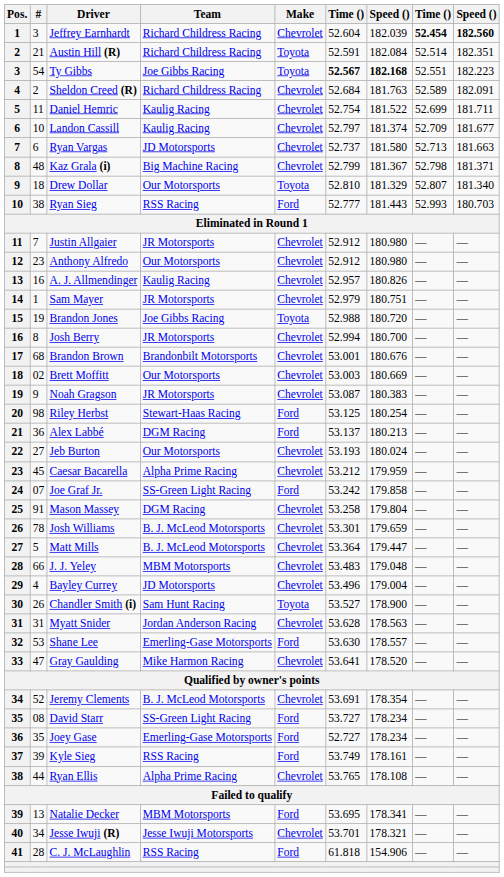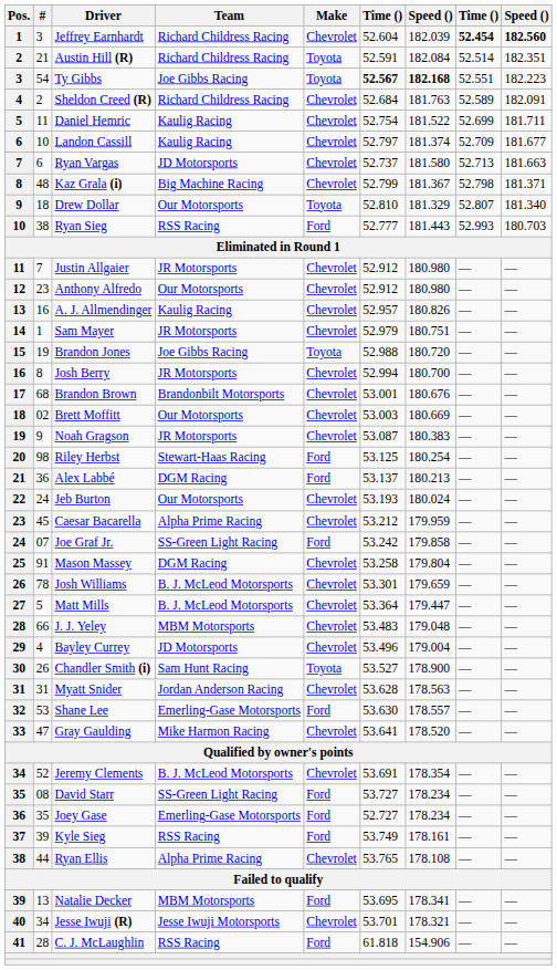 <table class="wikitable" style="font-size:95%">
 <tr>
 <th>Pos.</th>
 <th>#</th>
 <th>Driver</th>
 <th>Team</th>
 <th>Make</th>
 <th>Time ()</th>
 <th>Speed ()</th>
 <th>Time ()</th>
 <th>Speed ()</th>
 </tr>
 <tr>
 <th>1</th>
 <td>3</td>
 <td><a href='#'>Jeffrey Earnhardt</a></td>
 <td><a href='#'>Richard Childress Racing</a></td>
 <td><a href='#'>Chevrolet</a></td>
 <td>52.604</td>
 <td>182.039</td>
 <td><strong>52.454</strong></td>
 <td><strong>182.560</strong></td>
 </tr>
 <tr>
 <th>2</th>
 <td>21</td>
 <td><a href='#'>Austin Hill</a> <strong>(R)</strong></td>
 <td><a href='#'>Richard Childress Racing</a></td>
 <td><a href='#'>Toyota</a></td>
 <td>52.591</td>
 <td>182.084</td>
 <td>52.514</td>
 <td>182.351</td>
 </tr>
 <tr>
 <th>3</th>
 <td>54</td>
 <td><a href='#'>Ty Gibbs</a></td>
 <td><a href='#'>Joe Gibbs Racing</a></td>
 <td><a href='#'>Toyota</a></td>
 <td><strong>52.567</strong></td>
 <td><strong>182.168</strong></td>
 <td>52.551</td>
 <td>182.223</td>
 </tr>
 <tr>
 <th>4</th>
 <td>2</td>
 <td><a href='#'>Sheldon Creed</a> <strong>(R)</strong></td>
 <td><a href='#'>Richard Childress Racing</a></td>
 <td><a href='#'>Chevrolet</a></td>
 <td>52.684</td>
 <td>181.763</td>
 <td>52.589</td>
 <td>182.091</td>
 </tr>
 <tr>
 <th>5</th>
 <td>11</td>
 <td><a href='#'>Daniel Hemric</a></td>
 <td><a href='#'>Kaulig Racing</a></td>
 <td><a href='#'>Chevrolet</a></td>
 <td>52.754</td>
 <td>181.522</td>
 <td>52.699</td>
 <td>181.711</td>
 </tr>
 <tr>
 <th>6</th>
 <td>10</td>
 <td><a href='#'>Landon Cassill</a></td>
 <td><a href='#'>Kaulig Racing</a></td>
 <td><a href='#'>Chevrolet</a></td>
 <td>52.797</td>
 <td>181.374</td>
 <td>52.709</td>
 <td>181.677</td>
 </tr>
 <tr>
 <th>7</th>
 <td>6</td>
 <td><a href='#'>Ryan Vargas</a></td>
 <td><a href='#'>JD Motorsports</a></td>
 <td><a href='#'>Chevrolet</a></td>
 <td>52.737</td>
 <td>181.580</td>
 <td>52.713</td>
 <td>181.663</td>
 </tr>
 <tr>
 <th>8</th>
 <td>48</td>
 <td><a href='#'>Kaz Grala</a> <strong>(i)</strong></td>
 <td><a href='#'>Big Machine Racing</a></td>
 <td><a href='#'>Chevrolet</a></td>
 <td>52.799</td>
 <td>181.367</td>
 <td>52.798</td>
 <td>181.371</td>
 </tr>
 <tr>
 <th>9</th>
 <td>18</td>
 <td><a href='#'>Drew Dollar</a></td>
 <td><a href='#'>Our Motorsports</a></td>
 <td><a href='#'>Toyota</a></td>
 <td>52.810</td>
 <td>181.329</td>
 <td>52.807</td>
 <td>181.340</td>
 </tr>
 <tr>
 <th>10</th>
 <td>38</td>
 <td><a href='#'>Ryan Sieg</a></td>
 <td><a href='#'>RSS Racing</a></td>
 <td><a href='#'>Ford</a></td>
 <td>52.777</td>
 <td>181.443</td>
 <td>52.993</td>
 <td>180.703</td>
 </tr>
 <tr>
 <th colspan="9">Eliminated in Round 1</th>
 </tr>
 <tr>
 <th>11</th>
 <td>7</td>
 <td><a href='#'>Justin Allgaier</a></td>
 <td><a href='#'>JR Motorsports</a></td>
 <td><a href='#'>Chevrolet</a></td>
 <td>52.912</td>
 <td>180.980</td>
 <td>—</td>
 <td>—</td>
 </tr>
 <tr>
 <th>12</th>
 <td>23</td>
 <td><a href='#'>Anthony Alfredo</a></td>
 <td><a href='#'>Our Motorsports</a></td>
 <td><a href='#'>Chevrolet</a></td>
 <td>52.912</td>
 <td>180.980</td>
 <td>—</td>
 <td>—</td>
 </tr>
 <tr>
 <th>13</th>
 <td>16</td>
 <td><a href='#'>A. J. Allmendinger</a></td>
 <td><a href='#'>Kaulig Racing</a></td>
 <td><a href='#'>Chevrolet</a></td>
 <td>52.957</td>
 <td>180.826</td>
 <td>—</td>
 <td>—</td>
 </tr>
 <tr>
 <th>14</th>
 <td>1</td>
 <td><a href='#'>Sam Mayer</a></td>
 <td><a href='#'>JR Motorsports</a></td>
 <td><a href='#'>Chevrolet</a></td>
 <td>52.979</td>
 <td>180.751</td>
 <td>—</td>
 <td>—</td>
 </tr>
 <tr>
 <th>15</th>
 <td>19</td>
 <td><a href='#'>Brandon Jones</a></td>
 <td><a href='#'>Joe Gibbs Racing</a></td>
 <td><a href='#'>Toyota</a></td>
 <td>52.988</td>
 <td>180.720</td>
 <td>—</td>
 <td>—</td>
 </tr>
 <tr>
 <th>16</th>
 <td>8</td>
 <td><a href='#'>Josh Berry</a></td>
 <td><a href='#'>JR Motorsports</a></td>
 <td><a href='#'>Chevrolet</a></td>
 <td>52.994</td>
 <td>180.700</td>
 <td>—</td>
 <td>—</td>
 </tr>
 <tr>
 <th>17</th>
 <td>68</td>
 <td><a href='#'>Brandon Brown</a></td>
 <td><a href='#'>Brandonbilt Motorsports</a></td>
 <td><a href='#'>Chevrolet</a></td>
 <td>53.001</td>
 <td>180.676</td>
 <td>—</td>
 <td>—</td>
 </tr>
 <tr>
 <th>18</th>
 <td>02</td>
 <td><a href='#'>Brett Moffitt</a></td>
 <td><a href='#'>Our Motorsports</a></td>
 <td><a href='#'>Chevrolet</a></td>
 <td>53.003</td>
 <td>180.669</td>
 <td>—</td>
 <td>—</td>
 </tr>
 <tr>
 <th>19</th>
 <td>9</td>
 <td><a href='#'>Noah Gragson</a></td>
 <td><a href='#'>JR Motorsports</a></td>
 <td><a href='#'>Chevrolet</a></td>
 <td>53.087</td>
 <td>180.383</td>
 <td>—</td>
 <td>—</td>
 </tr>
 <tr>
 <th>20</th>
 <td>98</td>
 <td><a href='#'>Riley Herbst</a></td>
 <td><a href='#'>Stewart-Haas Racing</a></td>
 <td><a href='#'>Ford</a></td>
 <td>53.125</td>
 <td>180.254</td>
 <td>—</td>
 <td>—</td>
 </tr>
 <tr>
 <th>21</th>
 <td>36</td>
 <td><a href='#'>Alex Labbé</a></td>
 <td><a href='#'>DGM Racing</a></td>
 <td><a href='#'>Ford</a></td>
 <td>53.137</td>
 <td>180.213</td>
 <td>—</td>
 <td>—</td>
 </tr>
 <tr>
 <th>22</th>
-<td>27</td>
+<td>24</td>
 <td><a href='#'>Jeb Burton</a></td>
 <td><a href='#'>Our Motorsports</a></td>
 <td><a href='#'>Chevrolet</a></td>
 <td>53.193</td>
 <td>180.024</td>
 <td>—</td>
 <td>—</td>
 </tr>
 <tr>
 <th>23</th>
 <td>45</td>
 <td><a href='#'>Caesar Bacarella</a></td>
 <td><a href='#'>Alpha Prime Racing</a></td>
 <td><a href='#'>Chevrolet</a></td>
 <td>53.212</td>
 <td>179.959</td>
 <td>—</td>
 <td>—</td>
 </tr>
 <tr>
 <th>24</th>
 <td>07</td>
 <td><a href='#'>Joe Graf Jr.</a></td>
 <td><a href='#'>SS-Green Light Racing</a></td>
 <td><a href='#'>Ford</a></td>
 <td>53.242</td>
 <td>179.858</td>
 <td>—</td>
 <td>—</td>
 </tr>
 <tr>
 <th>25</th>
 <td>91</td>
 <td><a href='#'>Mason Massey</a></td>
 <td><a href='#'>DGM Racing</a></td>
 <td><a href='#'>Chevrolet</a></td>
 <td>53.258</td>
 <td>179.804</td>
 <td>—</td>
 <td>—</td>
 </tr>
 <tr>
 <th>26</th>
 <td>78</td>
 <td><a href='#'>Josh Williams</a></td>
 <td><a href='#'>B. J. McLeod Motorsports</a></td>
 <td><a href='#'>Chevrolet</a></td>
 <td>53.301</td>
 <td>179.659</td>
 <td>—</td>
 <td>—</td>
 </tr>
 <tr>
 <th>27</th>
 <td>5</td>
 <td><a href='#'>Matt Mills</a></td>
 <td><a href='#'>B. J. McLeod Motorsports</a></td>
 <td><a href='#'>Chevrolet</a></td>
 <td>53.364</td>
 <td>179.447</td>
 <td>—</td>
 <td>—</td>
 </tr>
 <tr>
 <th>28</th>
 <td>66</td>
 <td><a href='#'>J. J. Yeley</a></td>
 <td><a href='#'>MBM Motorsports</a></td>
 <td><a href='#'>Chevrolet</a></td>
 <td>53.483</td>
 <td>179.048</td>
 <td>—</td>
 <td>—</td>
 </tr>
 <tr>
 <th>29</th>
 <td>4</td>
 <td><a href='#'>Bayley Currey</a></td>
 <td><a href='#'>JD Motorsports</a></td>
 <td><a href='#'>Chevrolet</a></td>
 <td>53.496</td>
 <td>179.004</td>
 <td>—</td>
 <td>—</td>
 </tr>
 <tr>
 <th>30</th>
 <td>26</td>
 <td><a href='#'>Chandler Smith</a> <strong>(i)</strong></td>
 <td><a href='#'>Sam Hunt Racing</a></td>
 <td><a href='#'>Toyota</a></td>
 <td>53.527</td>
 <td>178.900</td>
 <td>—</td>
 <td>—</td>
 </tr>
 <tr>
 <th>31</th>
 <td>31</td>
 <td><a href='#'>Myatt Snider</a></td>
 <td><a href='#'>Jordan Anderson Racing</a></td>
 <td><a href='#'>Chevrolet</a></td>
 <td>53.628</td>
 <td>178.563</td>
 <td>—</td>
 <td>—</td>
 </tr>
 <tr>
 <th>32</th>
 <td>53</td>
 <td><a href='#'>Shane Lee</a></td>
 <td><a href='#'>Emerling-Gase Motorsports</a></td>
 <td><a href='#'>Ford</a></td>
 <td>53.630</td>
 <td>178.557</td>
 <td>—</td>
 <td>—</td>
 </tr>
 <tr>
 <th>33</th>
 <td>47</td>
 <td><a href='#'>Gray Gaulding</a></td>
 <td><a href='#'>Mike Harmon Racing</a></td>
 <td><a href='#'>Chevrolet</a></td>
 <td>53.641</td>
 <td>178.520</td>
 <td>—</td>
 <td>—</td>
 </tr>
 <tr>
 <th colspan="9">Qualified by owner's points</th>
 </tr>
 <tr>
 <th>34</th>
 <td>52</td>
 <td><a href='#'>Jeremy Clements</a></td>
 <td><a href='#'>B. J. McLeod Motorsports</a></td>
 <td><a href='#'>Chevrolet</a></td>
 <td>53.691</td>
 <td>178.354</td>
 <td>—</td>
 <td>—</td>
 </tr>
 <tr>
 <th>35</th>
 <td>08</td>
 <td><a href='#'>David Starr</a></td>
 <td><a href='#'>SS-Green Light Racing</a></td>
 <td><a href='#'>Ford</a></td>
 <td>53.727</td>
 <td>178.234</td>
 <td>—</td>
 <td>—</td>
 </tr>
 <tr>
 <th>36</th>
 <td>35</td>
 <td><a href='#'>Joey Gase</a></td>
 <td><a href='#'>Emerling-Gase Motorsports</a></td>
 <td><a href='#'>Ford</a></td>
 <td>52.727</td>
 <td>178.234</td>
 <td>—</td>
 <td>—</td>
 </tr>
 <tr>
 <th>37</th>
 <td>39</td>
 <td><a href='#'>Kyle Sieg</a></td>
 <td><a href='#'>RSS Racing</a></td>
 <td><a href='#'>Ford</a></td>
 <td>53.749</td>
 <td>178.161</td>
 <td>—</td>
 <td>—</td>
 </tr>
 <tr>
 <th>38</th>
 <td>44</td>
 <td><a href='#'>Ryan Ellis</a></td>
 <td><a href='#'>Alpha Prime Racing</a></td>
 <td><a href='#'>Chevrolet</a></td>
 <td>53.765</td>
 <td>178.108</td>
 <td>—</td>
 <td>—</td>
 </tr>
 <tr>
 <th colspan="9">Failed to qualify</th>
 </tr>
 <tr>
 <th>39</th>
 <td>13</td>
 <td><a href='#'>Natalie Decker</a></td>
 <td><a href='#'>MBM Motorsports</a></td>
 <td><a href='#'>Ford</a></td>
 <td>53.695</td>
 <td>178.341</td>
 <td>—</td>
 <td>—</td>
 </tr>
 <tr>
 <th>40</th>
 <td>34</td>
 <td><a href='#'>Jesse Iwuji</a> <strong>(R)</strong></td>
 <td><a href='#'>Jesse Iwuji Motorsports</a></td>
 <td><a href='#'>Chevrolet</a></td>
 <td>53.701</td>
 <td>178.321</td>
 <td>—</td>
 <td>—</td>
 </tr>
 <tr>
 <th>41</th>
 <td>28</td>
 <td><a href='#'>C. J. McLaughlin</a></td>
 <td><a href='#'>RSS Racing</a></td>
 <td><a href='#'>Ford</a></td>
 <td>61.818</td>
 <td>154.906</td>
 <td>—</td>
 <td>—</td>
 </tr>
 <tr>
 <th colspan="9"></th>
 </tr>
 <tr>
 <th colspan="9"></th>
 </tr>
 </table>
